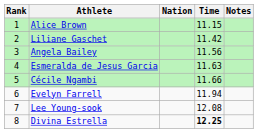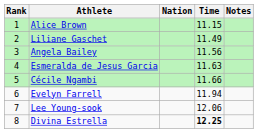 <table class="wikitable sortable" style="text-align:center">
 <tr>
 <th>Rank</th>
 <th>Athlete</th>
 <th>Nation</th>
 <th>Time</th>
 <th>Notes</th>
 </tr>
 <tr style="background:#bbf3bb;">
 <td>1</td>
 <td align=left><a href='#'>Alice Brown</a></td>
 <td align=left></td>
 <td>11.15</td>
 <td></td>
 </tr>
 <tr style="background:#bbf3bb;">
 <td>2</td>
 <td align=left><a href='#'>Liliane Gaschet</a></td>
 <td align=left></td>
-<td>11.42</td>
+<td>11.49</td>
 <td></td>
 </tr>
 <tr style="background:#bbf3bb;">
 <td>3</td>
 <td align=left><a href='#'>Angela Bailey</a></td>
 <td align=left></td>
 <td>11.56</td>
 <td></td>
 </tr>
 <tr style="background:#bbf3bb;">
 <td>4</td>
 <td align=left><a href='#'>Esmeralda de Jesus Garcia</a></td>
 <td align=left></td>
 <td>11.63</td>
 <td></td>
 </tr>
 <tr style="background:#bbf3bb;">
 <td>5</td>
 <td align=left><a href='#'>Cécile Ngambi</a></td>
 <td align=left></td>
 <td>11.66</td>
 <td></td>
 </tr>
 <tr>
 <td>6</td>
 <td align=left><a href='#'>Evelyn Farrell</a></td>
 <td align=left></td>
 <td>11.94</td>
 <td></td>
 </tr>
 <tr>
 <td>7</td>
 <td align=left><a href='#'>Lee Young-sook</a></td>
 <td align=left></td>
-<td>12.08</td>
+<td>12.06</td>
 <td></td>
 </tr>
 <tr>
 <td>8</td>
 <td align=left><a href='#'>Divina Estrella</a></td>
 <td align=left></td>
 <td><strong>12.25</strong></td>
 <td></td>
 </tr>
 </table>
